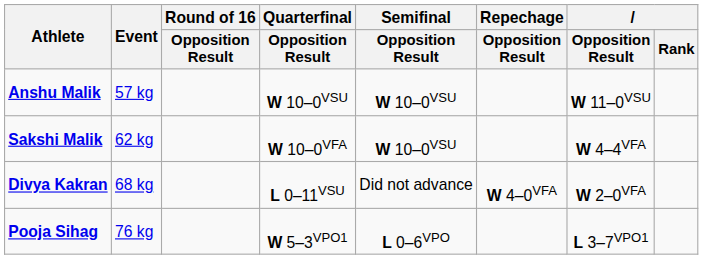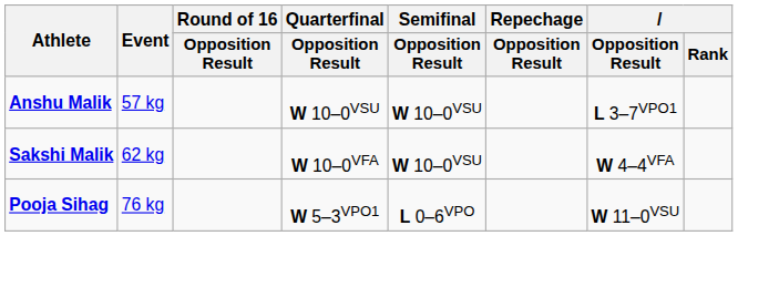 <table class="wikitable" style="font-size:90%; text-align:center">
 <tr>
 <th rowspan=2>Athlete</th>
 <th rowspan=2>Event</th>
 <th>Round of 16</th>
 <th>Quarterfinal</th>
 <th>Semifinal</th>
 <th>Repechage</th>
 <th colspan=2> / </th>
 </tr>
 <tr style="font-size: 95%">
 <th>Opposition<br>Result</th>
 <th>Opposition<br>Result</th>
 <th>Opposition<br>Result</th>
 <th>Opposition<br>Result</th>
 <th>Opposition<br>Result</th>
 <th>Rank</th>
 </tr>
 <tr>
 <td align=left><strong><a href='#'>Anshu Malik</a></strong></td>
 <td align=left><a href='#'>57 kg</a></td>
 <td></td>
 <td><br><strong>W</strong> 10–0<sup>VSU</sup></td>
 <td><br><strong>W</strong> 10–0<sup>VSU</sup></td>
 <td></td>
-<td><br><strong>W</strong> 11–0<sup>VSU</sup></td>
+<td><br><strong>L</strong> 3–7<sup>VPO1</sup></td>
 <td></td>
 </tr>
 <tr>
 <td align=left><strong><a href='#'>Sakshi Malik</a></strong></td>
 <td align=left><a href='#'>62 kg</a></td>
 <td></td>
 <td><br><strong>W</strong> 10–0<sup>VFA</sup></td>
 <td><br><strong>W</strong> 10–0<sup>VSU</sup></td>
 <td></td>
 <td><br><strong>W</strong> 4–4<sup>VFA</sup></td>
 <td></td>
 </tr>
 <tr>
-<td align=left><strong><a href='#'>Divya Kakran</a></strong></td>
-<td align=left><a href='#'>68 kg</a></td>
-<td></td>
-<td><br><strong>L</strong> 0–11<sup>VSU</sup></td>
-<td>Did not advance</td>
-<td><br><strong>W</strong> 4–0<sup>VFA</sup></td>
-<td><br><strong>W</strong> 2–0<sup>VFA</sup></td>
-<td></td>
-</tr>
-<tr>
 <td align=left><strong><a href='#'>Pooja Sihag</a></strong></td>
 <td align=left><a href='#'>76 kg</a></td>
 <td></td>
 <td><br><strong>W</strong> 5–3<sup>VPO1</sup></td>
 <td><br><strong>L</strong> 0–6<sup>VPO</sup></td>
 <td></td>
-<td><br><strong>L</strong> 3–7<sup>VPO1</sup></td>
+<td><br><strong>W</strong> 11–0<sup>VSU</sup></td>
 <td></td>
 </tr>
 </table>
